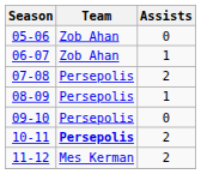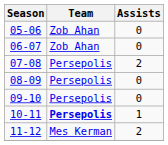 <table class="wikitable" style="text-align: center;">
 <tr>
 <th>Season</th>
 <th>Team</th>
 <th>Assists</th>
 </tr>
 <tr>
 <td><a href='#'>05-06</a></td>
 <td align="left"><a href='#'>Zob Ahan</a></td>
 <td>0</td>
 </tr>
 <tr>
 <td><a href='#'>06-07</a></td>
 <td align="left"><a href='#'>Zob Ahan</a></td>
-<td>1</td>
+<td>0</td>
 </tr>
 <tr>
 <td><a href='#'>07-08</a></td>
 <td align="left"><a href='#'>Persepolis</a></td>
 <td>2</td>
 </tr>
 <tr>
 <td><a href='#'>08-09</a></td>
 <td align="left"><a href='#'>Persepolis</a></td>
-<td>1</td>
+<td>0</td>
 </tr>
 <tr>
 <td><a href='#'>09-10</a></td>
 <td align="left"><a href='#'>Persepolis</a></td>
 <td>0</td>
 </tr>
 <tr>
 <td><a href='#'>10-11</a></td>
 <td align="left"><strong><a href='#'>Persepolis</a></strong></td>
-<td>2</td>
+<td>1</td>
 </tr>
 <tr>
 <td><a href='#'>11-12</a></td>
 <td align="left"><a href='#'>Mes Kerman</a></td>
 <td>2</td>
 </tr>
 <tr>
 </tr>
 </table>
